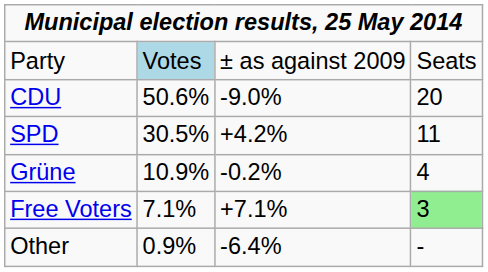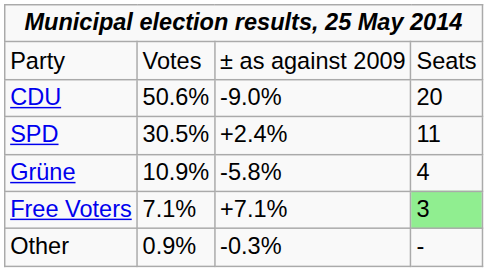 <table class="wikitable">
 <tr>
 <td colspan=6 align=center><strong><em>Municipal election results<strong>, 25 May 2014<em></td>
 </tr>
 <tr>
 <td></strong>Party<strong></td>
-<td style="background: lightblue;"></strong>Votes<strong></td>
+<td></strong>Votes<strong></td>
 <td></strong>± as against 2009<strong></td>
 <td></strong>Seats<strong></td>
 </tr>
 <tr>
 <td><a href='#'>CDU</a></td>
 <td>50.6%</td>
 <td>-9.0%</td>
 <td>20</td>
 </tr>
 <tr>
 <td><a href='#'>SPD</a></td>
 <td>30.5%</td>
-<td>+4.2%</td>
+<td>+2.4%</td>
 <td>11</td>
 </tr>
 <tr>
 <td><a href='#'>Grüne</a></td>
 <td>10.9%</td>
-<td>-0.2%</td>
+<td>-5.8%</td>
 <td>4</td>
 </tr>
 <tr>
 <td><a href='#'>Free Voters</a></td>
 <td>7.1%</td>
 <td>+7.1%</td>
 <td style="background: lightgreen;">3</td>
 </tr>
 <tr>
 <td>Other</td>
 <td>0.9%</td>
-<td>-6.4%</td>
+<td>-0.3%</td>
 <td>-</td>
 </tr>
 </table>
